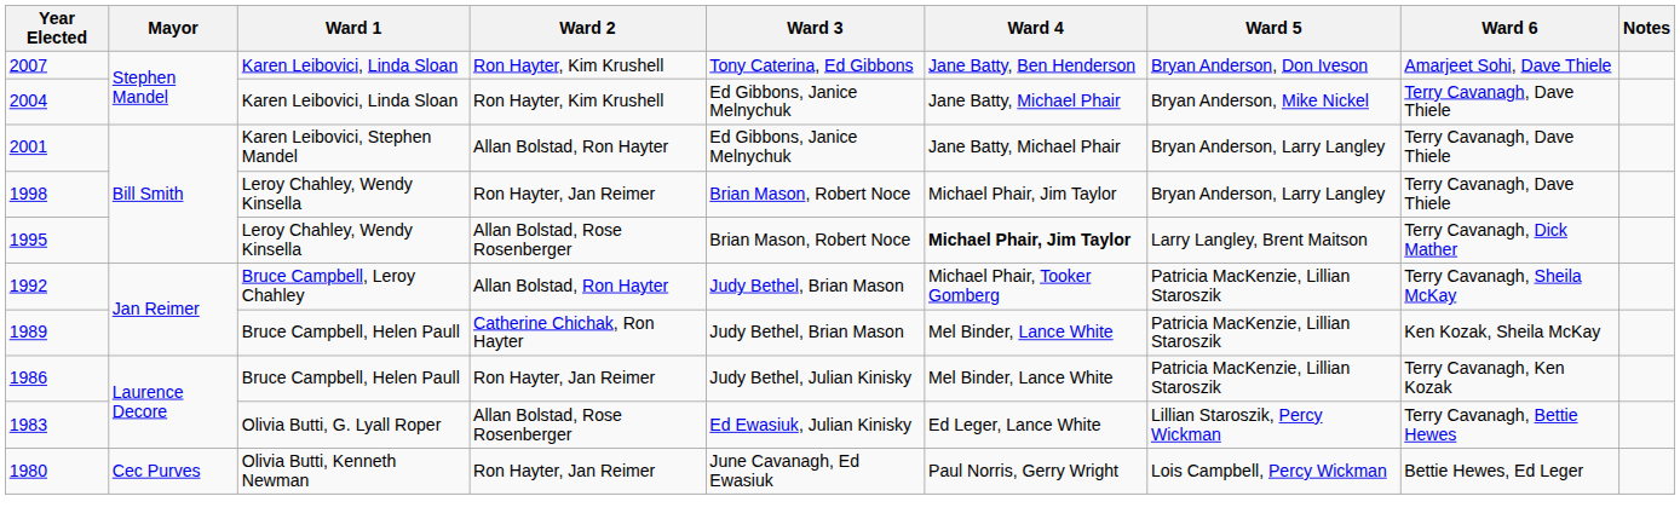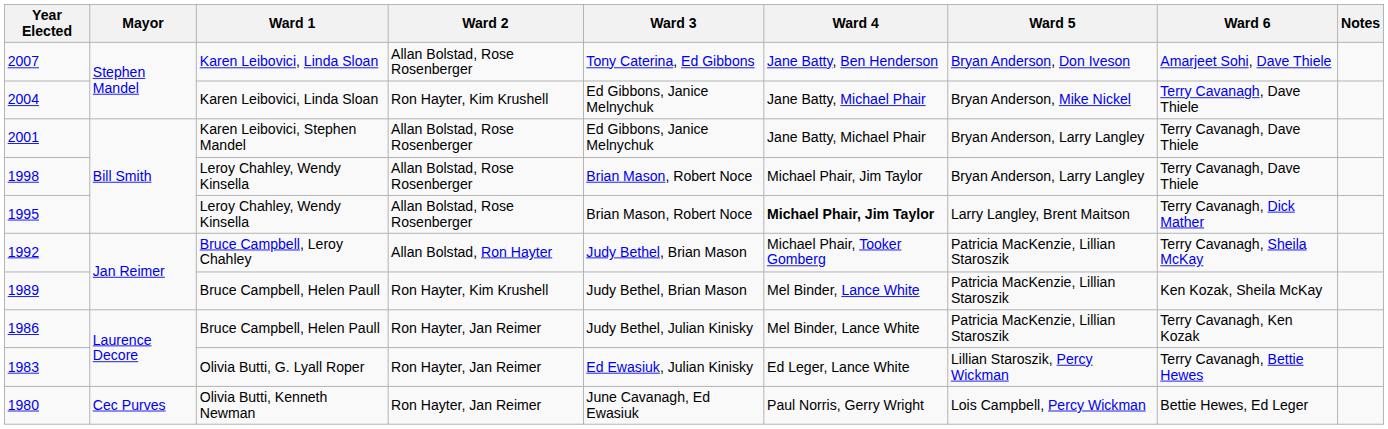 <table class="wikitable">
 <tr>
 <th>Year Elected</th>
 <th>Mayor</th>
 <th>Ward 1</th>
 <th>Ward 2</th>
 <th>Ward 3</th>
 <th>Ward 4</th>
 <th>Ward 5</th>
 <th>Ward 6</th>
 <th>Notes</th>
 </tr>
 <tr>
 <td><a href='#'>2007</a></td>
 <td rowspan="2"><a href='#'>Stephen Mandel</a></td>
 <td><a href='#'>Karen Leibovici</a>, <a href='#'>Linda Sloan</a></td>
-<td><a href='#'>Ron Hayter</a>, Kim Krushell</td>
+<td>Allan Bolstad, Rose Rosenberger</td>
 <td><a href='#'>Tony Caterina</a>, <a href='#'>Ed Gibbons</a></td>
 <td><a href='#'>Jane Batty</a>, <a href='#'>Ben Henderson</a></td>
 <td><a href='#'>Bryan Anderson</a>, <a href='#'>Don Iveson</a></td>
 <td><a href='#'>Amarjeet Sohi</a>, <a href='#'>Dave Thiele</a></td>
 <td></td>
 </tr>
 <tr>
 <td><a href='#'>2004</a></td>
 <td>Karen Leibovici, Linda Sloan</td>
 <td>Ron Hayter, Kim Krushell</td>
 <td>Ed Gibbons, Janice Melnychuk</td>
 <td>Jane Batty, <a href='#'>Michael Phair</a></td>
 <td>Bryan Anderson, <a href='#'>Mike Nickel</a></td>
 <td><a href='#'>Terry Cavanagh</a>, Dave Thiele</td>
 <td></td>
 </tr>
 <tr>
 <td><a href='#'>2001</a></td>
 <td rowspan="3"><a href='#'>Bill Smith</a></td>
 <td>Karen Leibovici, Stephen Mandel</td>
-<td>Allan Bolstad, Ron Hayter</td>
+<td>Allan Bolstad, Rose Rosenberger</td>
 <td>Ed Gibbons, Janice Melnychuk</td>
 <td>Jane Batty, Michael Phair</td>
 <td>Bryan Anderson, Larry Langley</td>
 <td>Terry Cavanagh, Dave Thiele</td>
 <td></td>
 </tr>
 <tr>
 <td><a href='#'>1998</a></td>
 <td>Leroy Chahley, Wendy Kinsella</td>
-<td>Ron Hayter, Jan Reimer</td>
+<td>Allan Bolstad, Rose Rosenberger</td>
 <td><a href='#'>Brian Mason</a>, Robert Noce</td>
 <td>Michael Phair, Jim Taylor</td>
 <td>Bryan Anderson, Larry Langley</td>
 <td>Terry Cavanagh, Dave Thiele</td>
 <td></td>
 </tr>
 <tr>
 <td><a href='#'>1995</a></td>
 <td>Leroy Chahley, Wendy Kinsella</td>
 <td>Allan Bolstad, Rose Rosenberger</td>
 <td>Brian Mason, Robert Noce</td>
 <td><strong>Michael Phair, Jim Taylor</strong></td>
 <td>Larry Langley, Brent Maitson</td>
 <td>Terry Cavanagh, <a href='#'>Dick Mather</a></td>
 <td></td>
 </tr>
 <tr>
 <td><a href='#'>1992</a></td>
 <td rowspan="2"><a href='#'>Jan Reimer</a></td>
 <td><a href='#'>Bruce Campbell</a>, Leroy Chahley</td>
 <td>Allan Bolstad, <a href='#'>Ron Hayter</a></td>
 <td><a href='#'>Judy Bethel</a>, Brian Mason</td>
 <td>Michael Phair, <a href='#'>Tooker Gomberg</a></td>
 <td>Patricia MacKenzie, Lillian Staroszik</td>
 <td>Terry Cavanagh, <a href='#'>Sheila McKay</a></td>
 <td></td>
 </tr>
 <tr>
 <td><a href='#'>1989</a></td>
 <td>Bruce Campbell, Helen Paull</td>
-<td><a href='#'>Catherine Chichak</a>, Ron Hayter</td>
+<td>Ron Hayter, Kim Krushell</td>
 <td>Judy Bethel, Brian Mason</td>
 <td>Mel Binder, <a href='#'>Lance White</a></td>
 <td>Patricia MacKenzie, Lillian Staroszik</td>
 <td>Ken Kozak, Sheila McKay</td>
 <td></td>
 </tr>
 <tr>
 <td><a href='#'>1986</a></td>
 <td rowspan="2"><a href='#'>Laurence Decore</a></td>
 <td>Bruce Campbell, Helen Paull</td>
 <td>Ron Hayter, Jan Reimer</td>
 <td>Judy Bethel, Julian Kinisky</td>
 <td>Mel Binder, Lance White</td>
 <td>Patricia MacKenzie, Lillian Staroszik</td>
 <td>Terry Cavanagh, Ken Kozak</td>
 <td></td>
 </tr>
 <tr>
 <td><a href='#'>1983</a></td>
 <td>Olivia Butti, G. Lyall Roper</td>
-<td>Allan Bolstad, Rose Rosenberger</td>
+<td>Ron Hayter, Jan Reimer</td>
 <td><a href='#'>Ed Ewasiuk</a>, Julian Kinisky</td>
 <td>Ed Leger, Lance White</td>
 <td>Lillian Staroszik, <a href='#'>Percy Wickman</a></td>
 <td>Terry Cavanagh, <a href='#'>Bettie Hewes</a></td>
 <td></td>
 </tr>
 <tr>
 <td><a href='#'>1980</a></td>
 <td><a href='#'>Cec Purves</a></td>
 <td>Olivia Butti, Kenneth Newman</td>
 <td>Ron Hayter, Jan Reimer</td>
 <td>June Cavanagh, Ed Ewasiuk</td>
 <td>Paul Norris, Gerry Wright</td>
 <td>Lois Campbell, <a href='#'>Percy Wickman</a></td>
 <td>Bettie Hewes, Ed Leger</td>
 <td></td>
 </tr>
 </table>
